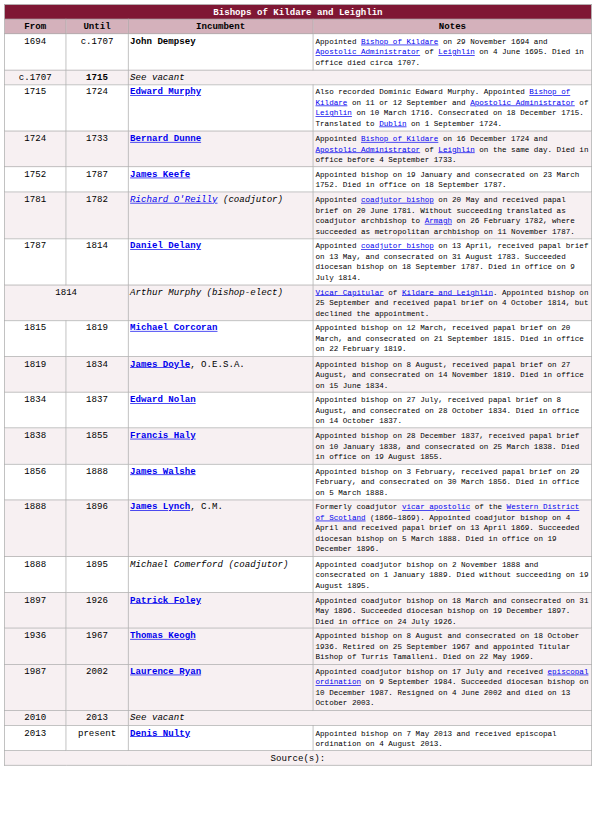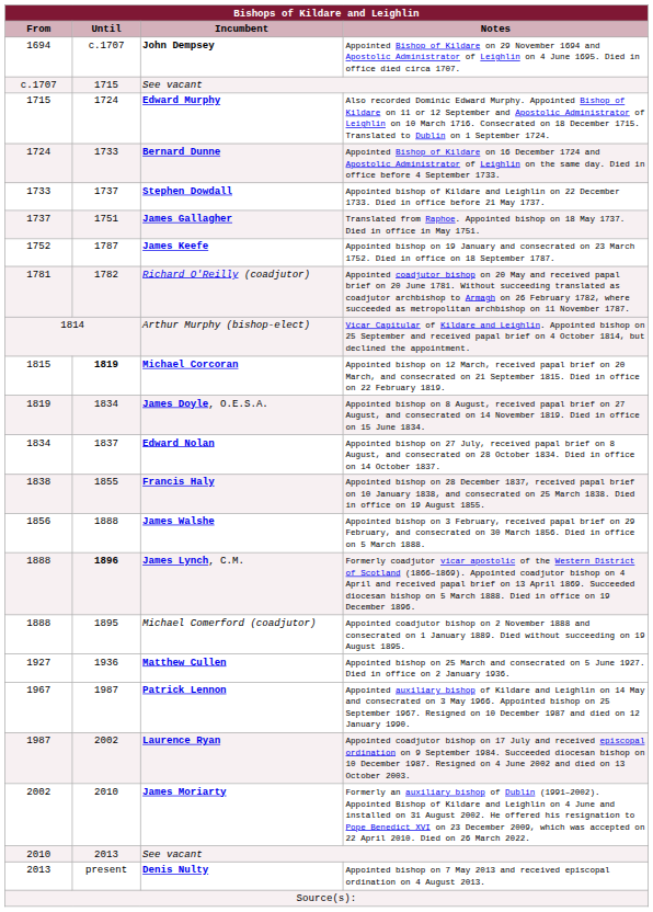 <table class="wikitable" style="width:95%;" border="1" cellpadding="2">
 <tr>
 <th colspan="4" style="background-color: #7F1734; color: white;">Bishops of Kildare and Leighlin</th>
 </tr>
 <tr valign=center>
 <th style="background-color:#D4B1BB" width="10%">From</th>
 <th style="background-color:#D4B1BB" width="10%">Until</th>
 <th style="background-color:#D4B1BB" width="30%">Incumbent</th>
 <th style="background-color:#D4B1BB" width="45%">Notes</th>
 </tr>
 <tr valign=top bgcolor="white">
 <td align=center>1694</td>
 <td align=center>c.1707</td>
 <td><strong>John Dempsey</strong></td>
 <td><small>Appointed <a href='#'>Bishop of Kildare</a> on 29 November 1694 and <a href='#'>Apostolic Administrator</a> of <a href='#'>Leighlin</a> on 4 June 1695. Died in office died circa 1707.</small></td>
 </tr>
 <tr valign=top bgcolor="#F7F0F2">
 <td align=center>c.1707</td>
-<td align=center><strong>1715</strong></td>
+<td align=center>1715</td>
 <td colspan=2><em>See vacant</em></td>
 </tr>
 <tr valign=top bgcolor="white">
 <td align=center>1715</td>
 <td align=center>1724</td>
 <td><strong><a href='#'>Edward Murphy</a></strong></td>
 <td><small>Also recorded Dominic Edward Murphy. Appointed <a href='#'>Bishop of Kildare</a> on 11 or 12 September and <a href='#'>Apostolic Administrator</a> of <a href='#'>Leighlin</a> on 10 March 1716. Consecrated on 18 December 1715. Translated to <a href='#'>Dublin</a> on 1 September 1724.</small></td>
 </tr>
 <tr valign=top bgcolor="#F7F0F2">
 <td align=center>1724</td>
 <td align=center>1733</td>
 <td><strong><a href='#'>Bernard Dunne</a></strong></td>
 <td><small>Appointed <a href='#'>Bishop of Kildare</a> on 16 December 1724 and <a href='#'>Apostolic Administrator</a> of <a href='#'>Leighlin</a> on the same day. Died in office before 4 September 1733.</small></td>
 </tr>
 <tr valign=top bgcolor="white">
+<td align=center>1733</td>
+<td align=center>1737</td>
+<td><strong><a href='#'>Stephen Dowdall</a></strong></td>
+<td><small>Appointed bishop of Kildare and Leighlin on 22 December 1733. Died in office before 21 May 1737.</small></td>
+</tr>
+<tr valign=top bgcolor="#F7F0F2">
+<td align=center>1737</td>
+<td align=center>1751</td>
+<td><strong><a href='#'>James Gallagher</a></strong></td>
+<td><small>Translated from <a href='#'>Raphoe</a>. Appointed bishop on 18 May 1737. Died in office in May 1751.</small></td>
+</tr>
+<tr valign=top bgcolor="white">
 <td align=center>1752</td>
 <td align=center>1787</td>
 <td><strong><a href='#'>James Keefe</a></strong></td>
 <td><small>Appointed bishop on 19 January and consecrated on 23 March 1752. Died in office on 18 September 1787.</small></td>
 </tr>
 <tr valign=top bgcolor="#F7F0F2">
 <td align=center>1781</td>
 <td align=center>1782</td>
 <td><em><a href='#'>Richard O'Reilly</a> (coadjutor)</em></td>
 <td><small>Appointed <a href='#'>coadjutor bishop</a> on 20 May and received papal brief on 20 June 1781. Without succeeding translated as coadjutor archbishop to <a href='#'>Armagh</a> on 26 February 1782, where succeeded as metropolitan archbishop on 11 November 1787.</small></td>
 </tr>
-<tr valign=top bgcolor="white">
-<td align=center>1787</td>
-<td align=center>1814</td>
-<td><strong><a href='#'>Daniel Delany</a></strong></td>
-<td><small>Appointed <a href='#'>coadjutor bishop</a> on 13 April, received papal brief on 13 May, and consecrated on 31 August 1783. Succeeded diocesan bishop on 18 September 1787. Died in office on 9 July 1814.</small></td>
-</tr>
 <tr valign=top bgcolor="#F7F0F2">
 <td colspan=2 align=center>1814</td>
 <td><em>Arthur Murphy (bishop-elect)</em></td>
 <td><small><a href='#'>Vicar Capitular</a> of <a href='#'>Kildare and Leighlin</a>. Appointed bishop on 25 September and received papal brief on 4 October 1814, but declined the appointment.</small></td>
 </tr>
 <tr valign=top bgcolor="white">
 <td align=center>1815</td>
-<td align=center>1819</td>
+<td align=center><strong>1819</strong></td>
 <td><strong><a href='#'>Michael Corcoran</a></strong></td>
 <td><small>Appointed bishop on 12 March, received papal brief on 20 March, and consecrated on 21 September 1815. Died in office on 22 February 1819.</small></td>
 </tr>
 <tr valign=top bgcolor="#F7F0F2">
 <td align=center>1819</td>
 <td align=center>1834</td>
 <td><strong><a href='#'>James Doyle</a></strong>, O.E.S.A.</td>
 <td><small>Appointed bishop on 8 August, received papal brief on 27 August, and consecrated on 14 November 1819. Died in office on 15 June 1834.</small></td>
 </tr>
 <tr valign=top bgcolor="white">
 <td align=center>1834</td>
 <td align=center>1837</td>
 <td><strong><a href='#'>Edward Nolan</a></strong></td>
 <td><small>Appointed bishop on 27 July, received papal brief on 8 August, and consecrated on 28 October 1834. Died in office on 14 October 1837.</small></td>
 </tr>
 <tr valign=top bgcolor="#F7F0F2">
 <td align=center>1838</td>
 <td align=center>1855</td>
 <td><strong><a href='#'>Francis Haly</a></strong></td>
 <td><small>Appointed bishop on 28 December 1837, received papal brief on 10 January 1838, and consecrated on 25 March 1838. Died in office on 19 August 1855.</small></td>
 </tr>
 <tr valign=top bgcolor="white">
 <td align=center>1856</td>
 <td align=center>1888</td>
 <td><strong><a href='#'>James Walshe</a></strong></td>
 <td><small>Appointed bishop on 3 February, received papal brief on 29 February, and consecrated on 30 March 1856. Died in office on 5 March 1888.</small></td>
 </tr>
 <tr valign=top bgcolor="#F7F0F2">
 <td align=center>1888</td>
-<td align=center>1896</td>
+<td align=center><strong>1896</strong></td>
 <td><strong><a href='#'>James Lynch</a></strong>, C.M.</td>
 <td><small>Formerly coadjutor <a href='#'>vicar apostolic</a> of the <a href='#'>Western District of Scotland</a> (1866–1869). Appointed coadjutor bishop on 4 April and received papal brief on 13 April 1869. Succeeded diocesan bishop on 5 March 1888. Died in office on 19 December 1896.</small></td>
 </tr>
 <tr valign=top bgcolor="white">
 <td align=center>1888</td>
 <td align=center>1895</td>
 <td><em>Michael Comerford (coadjutor)</em></td>
 <td><small>Appointed coadjutor bishop on 2 November 1888 and consecrated on 1 January 1889. Died without succeeding on 19 August 1895.</small></td>
 </tr>
-<tr valign=top bgcolor="#F7F0F2">
-<td align=center>1897</td>
-<td align=center>1926</td>
-<td><strong><a href='#'>Patrick Foley</a></strong></td>
-<td><small>Appointed coadjutor bishop on 18 March and consecrated on 31 May 1896. Succeeded diocesan bishop on 19 December 1897. Died in office on 24 July 1926.</small></td>
+<tr valign=top bgcolor="white">
+<td align=center>1927</td>
+<td align=center>1936</td>
+<td><strong><a href='#'>Matthew Cullen</a></strong></td>
+<td><small>Appointed bishop on 25 March and consecrated on 5 June 1927. Died in office on 2 January 1936.</small></td>
 </tr>
-<tr valign=top bgcolor="#F7F0F2">
-<td align=center>1936</td>
+<tr valign=top bgcolor="white">
 <td align=center>1967</td>
-<td><strong><a href='#'>Thomas Keogh</a></strong></td>
-<td><small>Appointed bishop on 8 August and consecrated on 18 October 1936. Retired on 25 September 1967 and appointed Titular Bishop of Turris Tamalleni. Died on 22 May 1969.</small></td>
+<td align=center>1987</td>
+<td><strong><a href='#'>Patrick Lennon</a></strong></td>
+<td><small>Appointed <a href='#'>auxiliary bishop</a> of Kildare and Leighlin on 14 May and consecrated on 3 May 1966. Appointed bishop on 25 September 1967. Resigned on 10 December 1987 and died on 12 January 1990.</small></td>
 </tr>
 <tr valign=top bgcolor="#F7F0F2">
 <td align=center>1987</td>
 <td align=center>2002</td>
 <td><strong><a href='#'>Laurence Ryan</a></strong></td>
 <td><small>Appointed coadjutor bishop on 17 July and received <a href='#'>episcopal ordination</a> on 9 September 1984. Succeeded diocesan bishop on 10 December 1987. Resigned on 4 June 2002 and died on 13 October 2003.</small></td>
+</tr>
+<tr valign=top bgcolor="white">
+<td align=center>2002</td>
+<td align=center>2010</td>
+<td><strong><a href='#'>James Moriarty</a></strong></td>
+<td><small>Formerly an <a href='#'>auxiliary bishop</a> of <a href='#'>Dublin</a> (1991–2002). Appointed Bishop of Kildare and Leighlin on 4 June and installed on 31 August 2002. He offered his resignation to <a href='#'>Pope Benedict XVI</a> on 23 December 2009, which was accepted on 22 April 2010. Died on 26 March 2022.</small></td>
 </tr>
 <tr valign=top bgcolor="#F7F0F2">
 <td align=center>2010</td>
 <td align=center>2013</td>
 <td colspan=2><em>See vacant</em></td>
 </tr>
 <tr valign=top bgcolor="white">
 <td align=center>2013</td>
 <td align=center>present</td>
 <td><strong><a href='#'>Denis Nulty</a></strong></td>
 <td><small>Appointed bishop on 7 May 2013 and received episcopal ordination on 4 August 2013.</small></td>
 </tr>
 <tr valign=top bgcolor="#F7F0F2">
 <td align=center colspan="4">Source(s):</td>
 </tr>
 </table>
